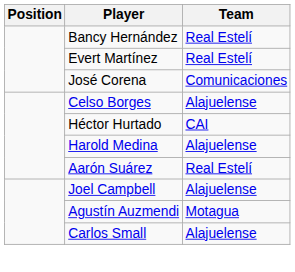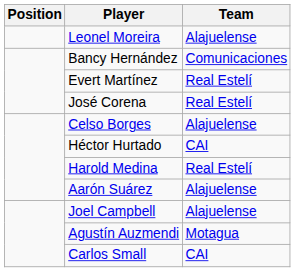 <table class="wikitable">
 <tr>
 <th>Position</th>
 <th>Player</th>
 <th>Team</th>
 </tr>
 <tr>
+<td align=center></td>
+<td> <a href='#'>Leonel Moreira</a></td>
+<td> <a href='#'>Alajuelense</a></td>
+</tr>
+<tr>
 <td align=center rowspan=3></td>
 <td> Bancy Hernández</td>
-<td> <a href='#'>Real Estelí</a></td>
+<td> <a href='#'>Comunicaciones</a></td>
 </tr>
 <tr>
 <td> Evert Martínez</td>
 <td> <a href='#'>Real Estelí</a></td>
 </tr>
 <tr>
 <td> José Corena</td>
-<td> <a href='#'>Comunicaciones</a></td>
+<td> <a href='#'>Real Estelí</a></td>
 </tr>
 <tr>
 <td align=center rowspan=4></td>
 <td> <a href='#'>Celso Borges</a></td>
 <td> <a href='#'>Alajuelense</a></td>
 </tr>
 <tr>
 <td> Héctor Hurtado</td>
 <td> <a href='#'>CAI</a></td>
 </tr>
 <tr>
 <td> <a href='#'>Harold Medina</a></td>
-<td> <a href='#'>Alajuelense</a></td>
+<td> <a href='#'>Real Estelí</a></td>
 </tr>
 <tr>
 <td> <a href='#'>Aarón Suárez</a></td>
-<td> <a href='#'>Real Estelí</a></td>
+<td> <a href='#'>Alajuelense</a></td>
 </tr>
 <tr>
 <td align=center rowspan=3></td>
 <td> <a href='#'>Joel Campbell</a></td>
 <td> <a href='#'>Alajuelense</a></td>
 </tr>
 <tr>
 <td> <a href='#'>Agustín Auzmendi</a></td>
 <td> <a href='#'>Motagua</a></td>
 </tr>
 <tr>
 <td> <a href='#'>Carlos Small</a></td>
-<td> <a href='#'>Alajuelense</a></td>
+<td> <a href='#'>CAI</a></td>
 </tr>
 </table>
